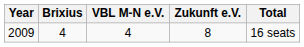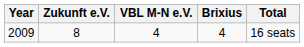 <table class="wikitable" width="400">
 <tr>
 <th>Year</th>
+<th>Zukunft e.V.</th>
+<th>VBL M-N e.V.</th>
 <th>Brixius</th>
-<th>VBL M-N e.V.</th>
-<th>Zukunft e.V.</th>
 <th>Total</th>
 </tr>
 <tr align="center">
 <td>2009</td>
+<td>8</td>
 <td>4</td>
 <td>4</td>
-<td>8</td>
 <td>16 seats</td>
 </tr>
 </table>
